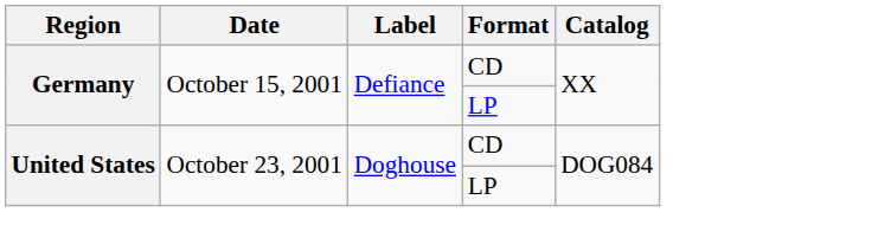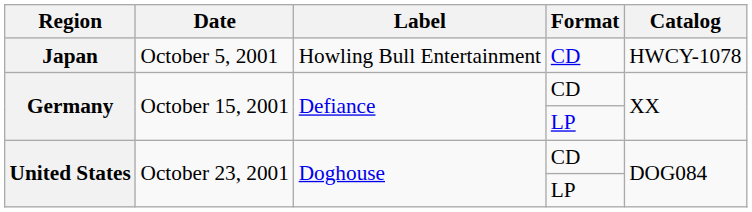 <table class="wikitable plainrowheaders" summary="Won has been released several times since 2001 across a variety of media and markets">
 <tr>
 <th scope="col">Region</th>
 <th scope="col">Date</th>
 <th scope="col">Label</th>
 <th scope="col">Format</th>
 <th scope="col">Catalog</th>
+</tr>
+<tr>
+<th scope="row">Japan</th>
+<td>October 5, 2001</td>
+<td>Howling Bull Entertainment</td>
+<td><a href='#'>CD</a></td>
+<td>HWCY-1078</td>
 </tr>
 <tr>
 <th scope="row" rowspan=2>Germany</th>
 <td rowspan=2>October 15, 2001</td>
 <td rowspan=2><a href='#'>Defiance</a></td>
 <td>CD</td>
 <td rowspan=2>XX</td>
 </tr>
 <tr>
 <td><a href='#'>LP</a></td>
 </tr>
 <tr>
 <th scope="row" rowspan=2>United States</th>
 <td rowspan=2>October 23, 2001</td>
 <td rowspan=2><a href='#'>Doghouse</a></td>
 <td>CD</td>
 <td rowspan=2>DOG084</td>
 </tr>
 <tr>
 <td>LP</td>
 </tr>
 </table>
